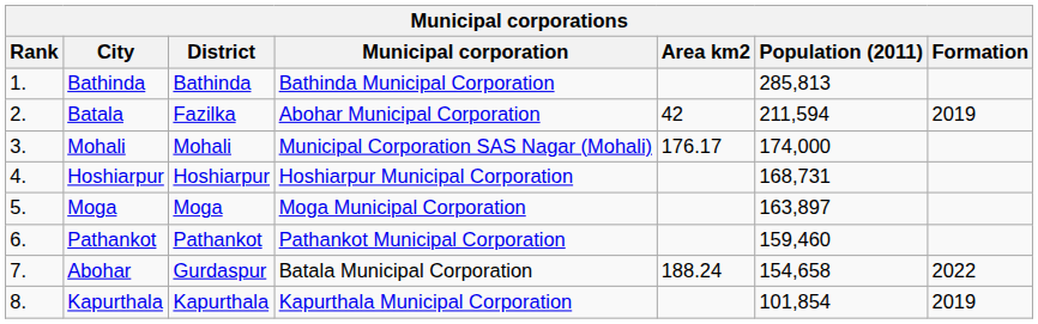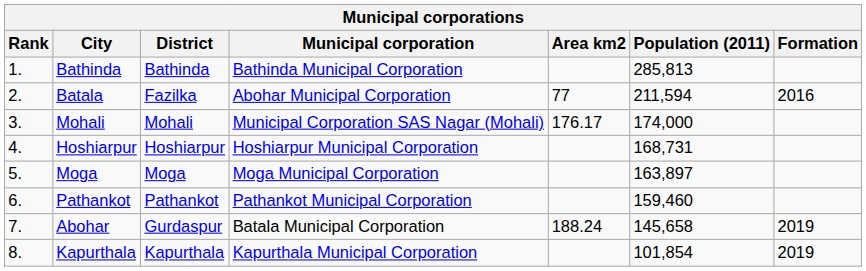 <table class="wikitable sortable">
 <tr>
 <th colspan="7">Municipal corporations</th>
 </tr>
 <tr>
 <th>Rank</th>
 <th>City</th>
 <th>District</th>
 <th>Municipal corporation</th>
 <th>Area km2</th>
 <th>Population (2011)</th>
 <th>Formation</th>
 </tr>
 <tr>
 <td>1.</td>
 <td><a href='#'>Bathinda</a></td>
 <td><a href='#'>Bathinda</a></td>
 <td><a href='#'>Bathinda Municipal Corporation</a></td>
 <td></td>
 <td>285,813</td>
 <td></td>
 </tr>
 <tr>
 <td>2.</td>
 <td><a href='#'>Batala</a></td>
 <td><a href='#'>Fazilka</a></td>
 <td><a href='#'>Abohar Municipal Corporation</a></td>
-<td>42</td>
+<td>77</td>
 <td>211,594</td>
-<td>2019</td>
+<td>2016</td>
 </tr>
 <tr>
 <td>3.</td>
 <td><a href='#'>Mohali</a></td>
 <td><a href='#'>Mohali</a></td>
 <td><a href='#'>Municipal Corporation SAS Nagar (Mohali)</a></td>
 <td>176.17</td>
 <td>174,000</td>
 <td></td>
 </tr>
 <tr>
 <td>4.</td>
 <td><a href='#'>Hoshiarpur</a></td>
 <td><a href='#'>Hoshiarpur</a></td>
 <td><a href='#'>Hoshiarpur Municipal Corporation</a></td>
 <td></td>
 <td>168,731</td>
 <td></td>
 </tr>
 <tr>
 <td>5.</td>
 <td><a href='#'>Moga</a></td>
 <td><a href='#'>Moga</a></td>
 <td><a href='#'>Moga Municipal Corporation</a></td>
 <td></td>
 <td>163,897</td>
 <td></td>
 </tr>
 <tr>
 <td>6.</td>
 <td><a href='#'>Pathankot</a></td>
 <td><a href='#'>Pathankot</a></td>
 <td><a href='#'>Pathankot Municipal Corporation</a></td>
 <td></td>
 <td>159,460</td>
 <td></td>
 </tr>
 <tr>
 <td>7.</td>
 <td><a href='#'>Abohar</a></td>
 <td><a href='#'>Gurdaspur</a></td>
 <td>Batala Municipal Corporation</td>
 <td>188.24</td>
-<td>154,658</td>
-<td>2022</td>
+<td>145,658</td>
+<td>2019</td>
 </tr>
 <tr>
 <td>8.</td>
 <td><a href='#'>Kapurthala</a></td>
 <td><a href='#'>Kapurthala</a></td>
 <td><a href='#'>Kapurthala Municipal Corporation</a></td>
 <td></td>
 <td>101,854</td>
 <td>2019</td>
 </tr>
 </table>
